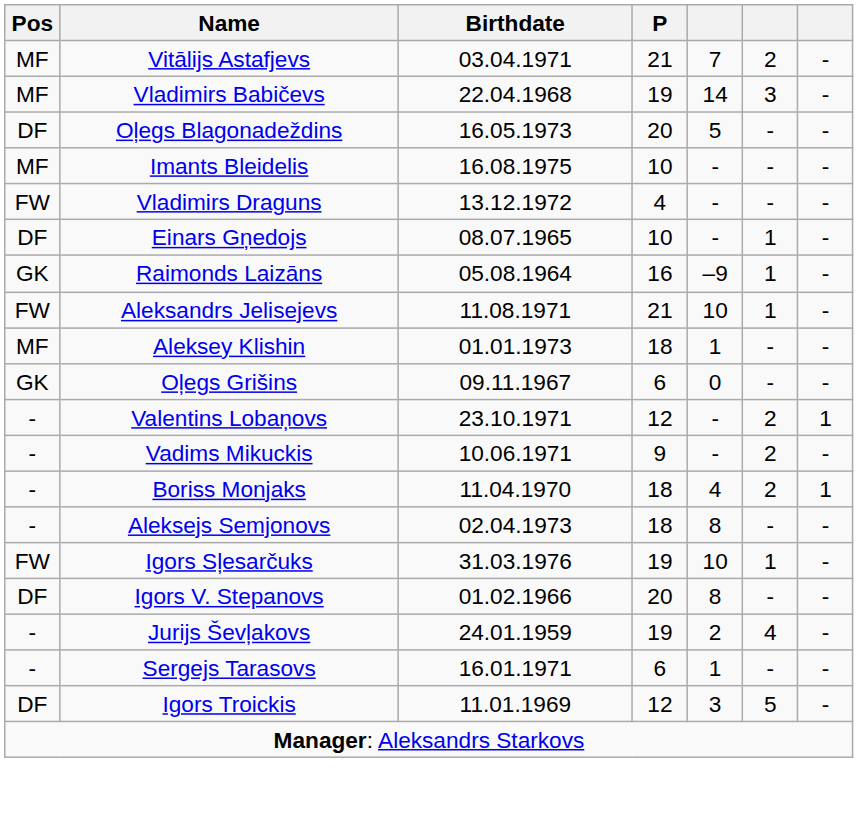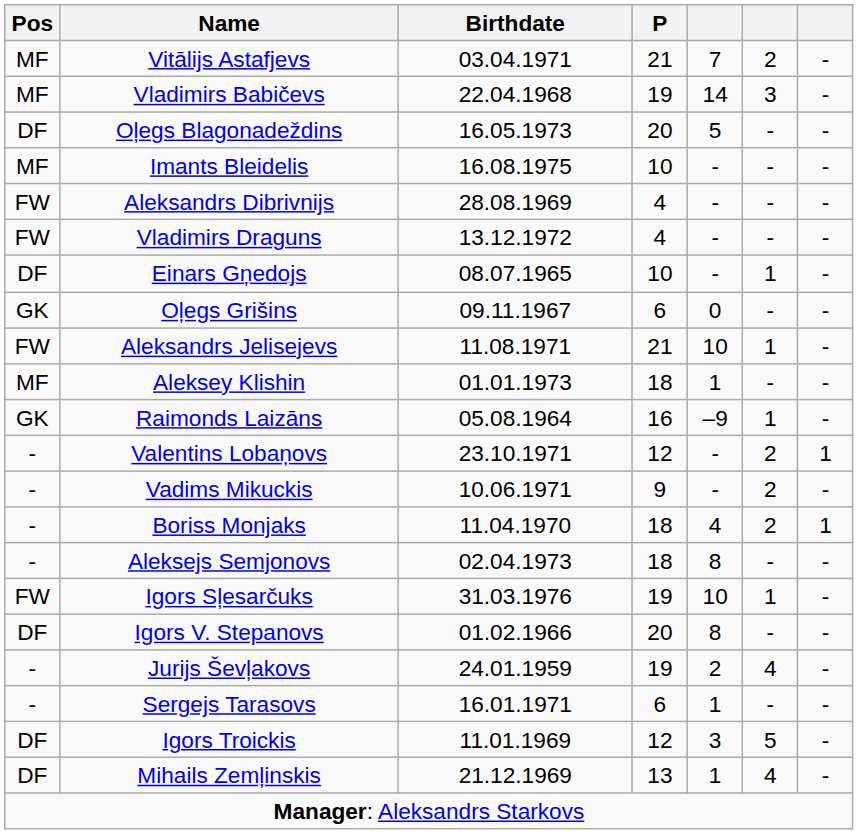 <table class="wikitable" style="font-size:95%; text-align:center;">
 <tr bgcolor="#efefef">
 <th width="30">Pos</th>
 <th width="220">Name</th>
 <th width="150">Birthdate</th>
 <th width="30">P</th>
 <th width="30"></th>
 <th width="30"></th>
 <th width="30"></th>
 </tr>
 <tr>
 <td>MF</td>
 <td> <a href='#'>Vitālijs Astafjevs</a></td>
 <td>03.04.1971</td>
 <td>21</td>
 <td>7</td>
 <td>2</td>
 <td>-</td>
 </tr>
 <tr>
 <td>MF</td>
 <td> <a href='#'>Vladimirs Babičevs</a></td>
 <td>22.04.1968</td>
 <td>19</td>
 <td>14</td>
 <td>3</td>
 <td>-</td>
 </tr>
 <tr>
 <td>DF</td>
 <td> <a href='#'>Oļegs Blagonadeždins</a></td>
 <td>16.05.1973</td>
 <td>20</td>
 <td>5</td>
 <td>-</td>
 <td>-</td>
 </tr>
 <tr>
 <td>MF</td>
 <td> <a href='#'>Imants Bleidelis</a></td>
 <td>16.08.1975</td>
 <td>10</td>
 <td>-</td>
 <td>-</td>
 <td>-</td>
 </tr>
 <tr>
 <td>FW</td>
+<td> <a href='#'>Aleksandrs Dibrivnijs</a></td>
+<td>28.08.1969</td>
+<td>4</td>
+<td>-</td>
+<td>-</td>
+<td>-</td>
+</tr>
+<tr>
+<td>FW</td>
 <td> <a href='#'>Vladimirs Draguns</a></td>
 <td>13.12.1972</td>
 <td>4</td>
 <td>-</td>
 <td>-</td>
 <td>-</td>
 </tr>
 <tr>
 <td>DF</td>
 <td> <a href='#'>Einars Gņedojs</a></td>
 <td>08.07.1965</td>
 <td>10</td>
 <td>-</td>
 <td>1</td>
 <td>-</td>
 </tr>
 <tr>
 <td>GK</td>
-<td> <a href='#'>Raimonds Laizāns</a></td>
-<td>05.08.1964</td>
-<td>16</td>
-<td>–9</td>
-<td>1</td>
+<td> <a href='#'>Oļegs Grišins</a></td>
+<td>09.11.1967</td>
+<td>6</td>
+<td>0</td>
+<td>-</td>
 <td>-</td>
 </tr>
 <tr>
 <td>FW</td>
 <td> <a href='#'>Aleksandrs Jelisejevs</a></td>
 <td>11.08.1971</td>
 <td>21</td>
 <td>10</td>
 <td>1</td>
 <td>-</td>
 </tr>
 <tr>
 <td>MF</td>
 <td> <a href='#'>Aleksey Klishin</a></td>
 <td>01.01.1973</td>
 <td>18</td>
 <td>1</td>
 <td>-</td>
 <td>-</td>
 </tr>
 <tr>
 <td>GK</td>
-<td> <a href='#'>Oļegs Grišins</a></td>
-<td>09.11.1967</td>
-<td>6</td>
-<td>0</td>
-<td>-</td>
+<td> <a href='#'>Raimonds Laizāns</a></td>
+<td>05.08.1964</td>
+<td>16</td>
+<td>–9</td>
+<td>1</td>
 <td>-</td>
 </tr>
 <tr>
 <td>-</td>
 <td> <a href='#'>Valentins Lobaņovs</a></td>
 <td>23.10.1971</td>
 <td>12</td>
 <td>-</td>
 <td>2</td>
 <td>1</td>
 </tr>
 <tr>
 <td>-</td>
 <td> <a href='#'>Vadims Mikuckis</a></td>
 <td>10.06.1971</td>
 <td>9</td>
 <td>-</td>
 <td>2</td>
 <td>-</td>
 </tr>
 <tr>
 <td>-</td>
 <td> <a href='#'>Boriss Monjaks</a></td>
 <td>11.04.1970</td>
 <td>18</td>
 <td>4</td>
 <td>2</td>
 <td>1</td>
 </tr>
 <tr>
 <td>-</td>
 <td> <a href='#'>Aleksejs Semjonovs</a></td>
 <td>02.04.1973</td>
 <td>18</td>
 <td>8</td>
 <td>-</td>
 <td>-</td>
 </tr>
 <tr>
 <td>FW</td>
 <td> <a href='#'>Igors Sļesarčuks</a></td>
 <td>31.03.1976</td>
 <td>19</td>
 <td>10</td>
 <td>1</td>
 <td>-</td>
 </tr>
 <tr>
 <td>DF</td>
 <td> <a href='#'>Igors V. Stepanovs</a></td>
 <td>01.02.1966</td>
 <td>20</td>
 <td>8</td>
 <td>-</td>
 <td>-</td>
 </tr>
 <tr>
 <td>-</td>
 <td> <a href='#'>Jurijs Ševļakovs</a></td>
 <td>24.01.1959</td>
 <td>19</td>
 <td>2</td>
 <td>4</td>
 <td>-</td>
 </tr>
 <tr>
 <td>-</td>
 <td> <a href='#'>Sergejs Tarasovs</a></td>
 <td>16.01.1971</td>
 <td>6</td>
 <td>1</td>
 <td>-</td>
 <td>-</td>
 </tr>
 <tr>
 <td>DF</td>
 <td> <a href='#'>Igors Troickis</a></td>
 <td>11.01.1969</td>
 <td>12</td>
 <td>3</td>
 <td>5</td>
 <td>-</td>
 </tr>
 <tr>
+<td>DF</td>
+<td> <a href='#'>Mihails Zemļinskis</a></td>
+<td>21.12.1969</td>
+<td>13</td>
+<td>1</td>
+<td>4</td>
+<td>-</td>
+</tr>
+<tr>
 <td colspan=7 align=center><strong>Manager</strong>:  <a href='#'>Aleksandrs Starkovs</a></td>
 </tr>
 </table>
